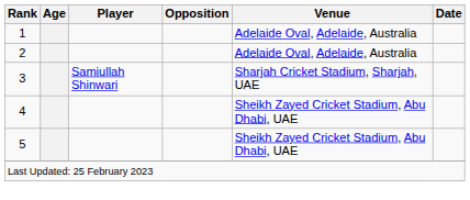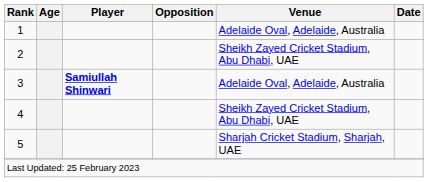 <table class="wikitable plainrowheaders sortable">
 <tr>
 <th scope=col>Rank</th>
 <th scope=col>Age</th>
 <th scope=col>Player</th>
 <th scope=col>Opposition</th>
 <th scope=col>Venue</th>
 <th scope=col>Date</th>
 </tr>
 <tr>
 <td align=center>1</td>
 <th scope=row style=text-align:center;></th>
 <td></td>
 <td></td>
 <td><a href='#'>Adelaide Oval</a>, <a href='#'>Adelaide</a>, Australia</td>
 <td></td>
 </tr>
 <tr>
 <td align=center>2</td>
 <th scope=row style=text-align:center;></th>
 <td></td>
 <td></td>
-<td><a href='#'>Adelaide Oval</a>, <a href='#'>Adelaide</a>, Australia</td>
+<td><a href='#'>Sheikh Zayed Cricket Stadium</a>, <a href='#'>Abu Dhabi</a>, UAE</td>
 <td></td>
 </tr>
 <tr>
 <td align=center>3</td>
 <th scope=row style=text-align:center;></th>
-<td><a href='#'>Samiullah Shinwari</a></td>
+<td><strong><a href='#'>Samiullah Shinwari</a></strong></td>
 <td></td>
-<td><a href='#'>Sharjah Cricket Stadium</a>, <a href='#'>Sharjah</a>, UAE</td>
+<td><a href='#'>Adelaide Oval</a>, <a href='#'>Adelaide</a>, Australia</td>
 <td> </td>
 </tr>
 <tr>
 <td align=center>4</td>
 <th scope=row style=text-align:center;></th>
 <td></td>
 <td></td>
 <td><a href='#'>Sheikh Zayed Cricket Stadium</a>, <a href='#'>Abu Dhabi</a>, UAE</td>
 <td></td>
 </tr>
 <tr>
 <td align=center>5</td>
 <th scope=row style=text-align:center;></th>
 <td></td>
 <td></td>
-<td><a href='#'>Sheikh Zayed Cricket Stadium</a>, <a href='#'>Abu Dhabi</a>, UAE</td>
+<td><a href='#'>Sharjah Cricket Stadium</a>, <a href='#'>Sharjah</a>, UAE</td>
 <td></td>
 </tr>
 <tr>
 </tr>
 <tr class=sortbottom>
 <td colspan=7><small>Last Updated: 25 February 2023</small></td>
 </tr>
 </table>
